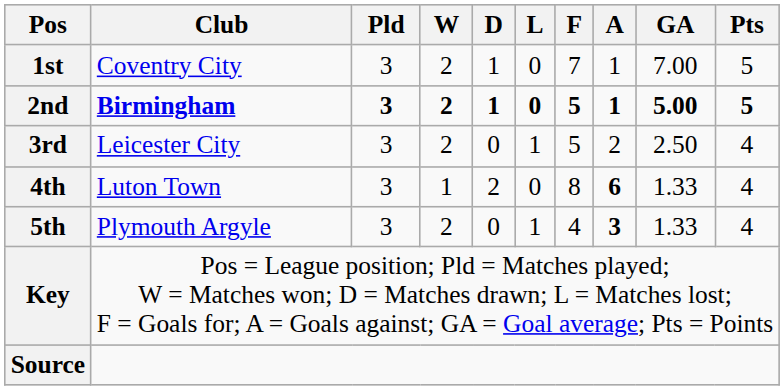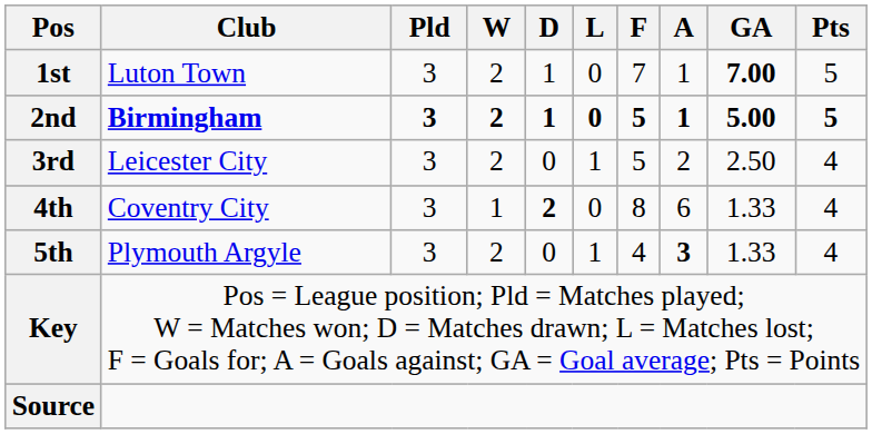 <table class=wikitable style=text-align:center>
 <tr>
 <th scope=col>Pos</th>
 <th scope=col>Club</th>
 <th scope=col>Pld</th>
 <th scope=col>W</th>
 <th scope=col>D</th>
 <th scope=col>L</th>
 <th scope=col>F</th>
 <th scope=col>A</th>
 <th scope=col>GA</th>
 <th scope=col>Pts</th>
 </tr>
 <tr>
 <th scope=row>1st</th>
-<td style=text-align:left><a href='#'>Coventry City</a></td>
+<td style=text-align:left><a href='#'>Luton Town</a></td>
 <td>3</td>
 <td>2</td>
 <td>1</td>
 <td>0</td>
 <td>7</td>
 <td>1</td>
-<td>7.00</td>
+<td><strong>7.00</strong></td>
 <td>5</td>
 </tr>
 <tr style=font-weight:bold>
 <th scope=row>2nd</th>
 <td style=text-align:left><a href='#'>Birmingham</a></td>
 <td>3</td>
 <td>2</td>
 <td>1</td>
 <td>0</td>
 <td>5</td>
 <td>1</td>
 <td>5.00</td>
 <td>5</td>
 </tr>
 <tr>
 <th scope=row>3rd</th>
 <td style=text-align:left><a href='#'>Leicester City</a></td>
 <td>3</td>
 <td>2</td>
 <td>0</td>
 <td>1</td>
 <td>5</td>
 <td>2</td>
 <td>2.50</td>
 <td>4</td>
 </tr>
 <tr>
 <th scope=row>4th</th>
-<td style=text-align:left><a href='#'>Luton Town</a></td>
+<td style=text-align:left><a href='#'>Coventry City</a></td>
 <td>3</td>
 <td>1</td>
-<td>2</td>
+<td><strong>2</strong></td>
 <td>0</td>
 <td>8</td>
-<td><strong>6</strong></td>
+<td>6</td>
 <td>1.33</td>
 <td>4</td>
 </tr>
 <tr>
 <th scope=row>5th</th>
 <td style=text-align:left><a href='#'>Plymouth Argyle</a></td>
 <td>3</td>
 <td>2</td>
 <td>0</td>
 <td>1</td>
 <td>4</td>
 <td><strong>3</strong></td>
 <td>1.33</td>
 <td>4</td>
 </tr>
 <tr>
 <th scope=row>Key</th>
 <td colspan=9>Pos = League position; Pld = Matches played;<br>W = Matches won; D = Matches drawn; L = Matches lost;<br>F = Goals for; A = Goals against; GA = <a href='#'>Goal average</a>; Pts = Points</td>
 </tr>
 <tr>
 <th scope=row>Source</th>
 <td colspan=9></td>
 </tr>
 </table>
